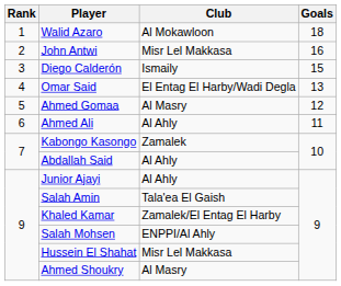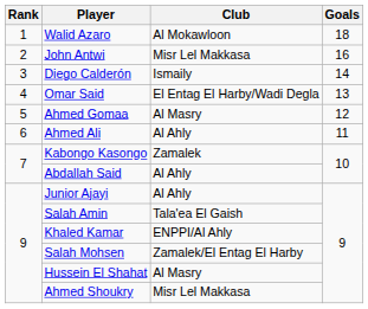 <table class=wikitable style="text-align:center">
 <tr>
 <th>Rank</th>
 <th>Player</th>
 <th>Club</th>
 <th>Goals</th>
 </tr>
 <tr>
 <td>1</td>
 <td align=left> <a href='#'>Walid Azaro</a></td>
 <td align=left>Al Mokawloon</td>
 <td>18</td>
 </tr>
 <tr>
 <td>2</td>
 <td align=left> <a href='#'>John Antwi</a></td>
 <td align=left>Misr Lel Makkasa</td>
 <td>16</td>
 </tr>
 <tr>
 <td>3</td>
 <td align=left> <a href='#'>Diego Calderón</a></td>
 <td align=left>Ismaily</td>
-<td>15</td>
+<td>14</td>
 </tr>
 <tr>
 <td>4</td>
 <td align=left> <a href='#'>Omar Said</a></td>
 <td align=left>El Entag El Harby/Wadi Degla</td>
 <td>13</td>
 </tr>
 <tr>
 <td>5</td>
 <td align=left> <a href='#'>Ahmed Gomaa</a></td>
 <td align=left>Al Masry</td>
 <td>12</td>
 </tr>
 <tr>
 <td>6</td>
 <td align=left> <a href='#'>Ahmed Ali</a></td>
 <td align=left>Al Ahly</td>
 <td>11</td>
 </tr>
 <tr>
 <td rowspan=2>7</td>
 <td align=left> <a href='#'>Kabongo Kasongo</a></td>
 <td align=left>Zamalek</td>
 <td rowspan=2>10</td>
 </tr>
 <tr>
 <td align=left> <a href='#'>Abdallah Said</a></td>
 <td align=left>Al Ahly</td>
 </tr>
 <tr>
 <td rowspan=6>9</td>
 <td align=left> <a href='#'>Junior Ajayi</a></td>
 <td align=left>Al Ahly</td>
 <td rowspan=6>9</td>
 </tr>
 <tr>
 <td align=left> <a href='#'>Salah Amin</a></td>
 <td align=left>Tala'ea El Gaish</td>
 </tr>
 <tr>
 <td align=left> <a href='#'>Khaled Kamar</a></td>
+<td align=left>ENPPI/Al Ahly</td>
+</tr>
+<tr>
+<td align=left> <a href='#'>Salah Mohsen</a></td>
 <td align=left>Zamalek/El Entag El Harby</td>
 </tr>
 <tr>
-<td align=left> <a href='#'>Salah Mohsen</a></td>
-<td align=left>ENPPI/Al Ahly</td>
-</tr>
-<tr>
 <td align=left> <a href='#'>Hussein El Shahat</a></td>
-<td align=left>Misr Lel Makkasa</td>
+<td align=left>Al Masry</td>
 </tr>
 <tr>
 <td align=left> <a href='#'>Ahmed Shoukry</a></td>
-<td align=left>Al Masry</td>
+<td align=left>Misr Lel Makkasa</td>
 </tr>
 </table>
